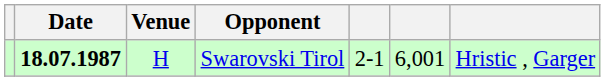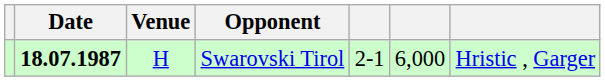 <table class="wikitable" Style="text-align: center">
 <tr>
 <th></th>
 <th>Date</th>
 <th>Venue</th>
 <th>Opponent</th>
 <th></th>
 <th></th>
 <th></th>
 </tr>
 <tr style="background:#cfc">
 <td></td>
 <td><strong>18.07.1987</strong></td>
 <td><a href='#'>H</a></td>
 <td align="left"><a href='#'>Swarovski Tirol</a></td>
 <td>2-1</td>
-<td align="right">6,001</td>
+<td align="right">6,000</td>
 <td align="left"><a href='#'>Hristic</a> , <a href='#'>Garger</a> </td>
 </tr>
 </table>
